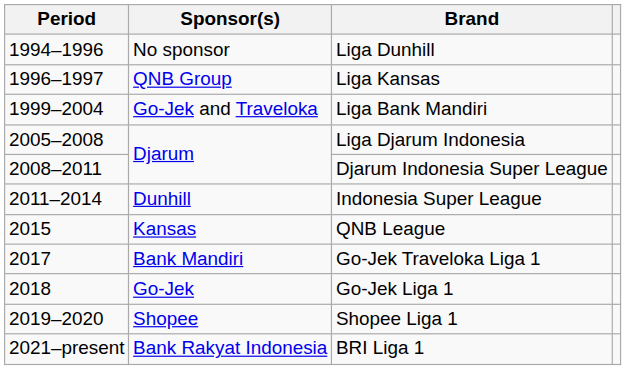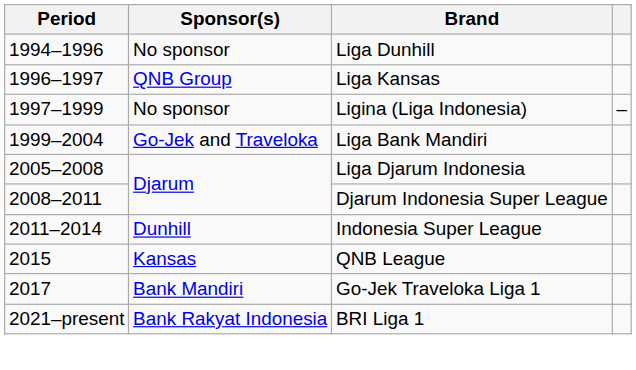 <table class="wikitable">
 <tr>
 <th>Period</th>
 <th>Sponsor(s)</th>
 <th>Brand</th>
 <th></th>
 </tr>
 <tr>
 <td>1994–1996</td>
 <td>No sponsor</td>
 <td>Liga Dunhill</td>
 <td></td>
 </tr>
 <tr>
 <td>1996–1997</td>
 <td><a href='#'>QNB Group</a></td>
 <td>Liga Kansas</td>
 <td></td>
+</tr>
+<tr>
+<td>1997–1999</td>
+<td>No sponsor</td>
+<td>Ligina (Liga Indonesia)</td>
+<td>–</td>
 </tr>
 <tr>
 <td>1999–2004</td>
 <td><a href='#'>Go-Jek</a> and <a href='#'>Traveloka</a></td>
 <td>Liga Bank Mandiri</td>
 <td></td>
 </tr>
 <tr>
 <td>2005–2008</td>
 <td rowspan="2"><a href='#'>Djarum</a></td>
 <td>Liga Djarum Indonesia</td>
 <td></td>
 </tr>
 <tr>
 <td>2008–2011</td>
 <td>Djarum Indonesia Super League</td>
 <td></td>
 </tr>
 <tr>
 <td>2011–2014</td>
 <td><a href='#'>Dunhill</a></td>
 <td>Indonesia Super League</td>
 <td></td>
 </tr>
 <tr>
 <td>2015</td>
 <td><a href='#'>Kansas</a></td>
 <td>QNB League</td>
 <td></td>
 </tr>
 <tr>
 <td>2017</td>
 <td><a href='#'>Bank Mandiri</a></td>
 <td>Go-Jek Traveloka Liga 1</td>
 <td></td>
 </tr>
 <tr>
-<td>2018</td>
-<td><a href='#'>Go-Jek</a></td>
-<td>Go-Jek Liga 1</td>
-<td></td>
-</tr>
-<tr>
-<td>2019–2020</td>
-<td><a href='#'>Shopee</a></td>
-<td>Shopee Liga 1</td>
-<td></td>
-</tr>
-<tr>
 <td>2021–present</td>
 <td><a href='#'>Bank Rakyat Indonesia</a></td>
 <td>BRI Liga 1</td>
 <td></td>
 </tr>
 </table>
